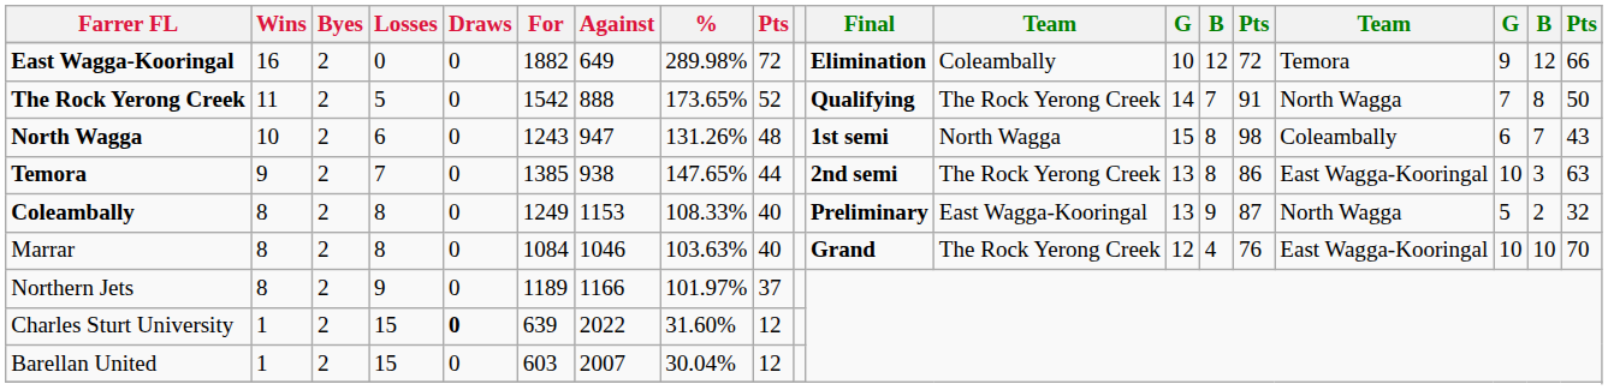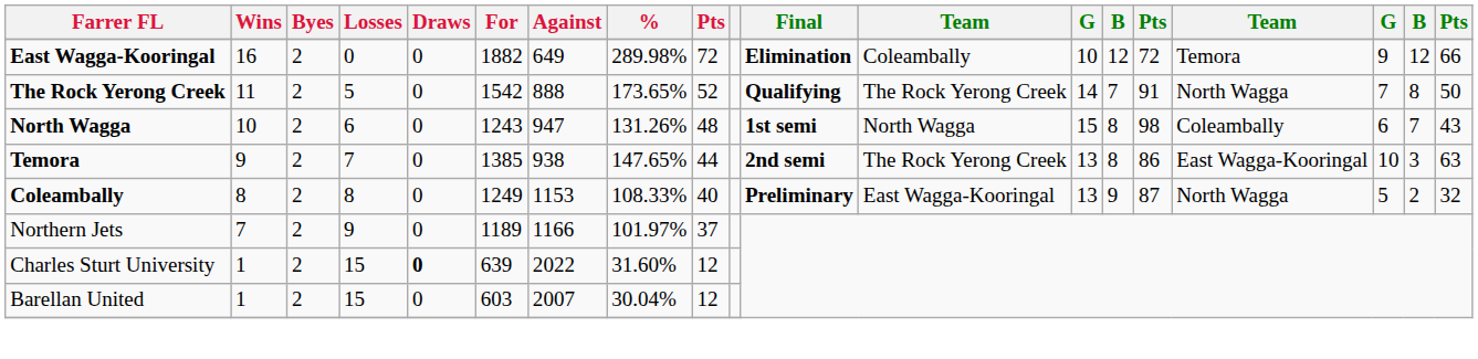 <table class="wikitable" style="font-size: 85%; text-align: left">
 <tr>
 <th style="color:crimson">Farrer FL</th>
 <th style="color:crimson">Wins</th>
 <th style="color:crimson">Byes</th>
 <th style="color:crimson">Losses</th>
 <th style="color:crimson">Draws</th>
 <th style="color:crimson">For</th>
 <th style="color:crimson">Against</th>
 <th style="color:crimson">%</th>
 <th style="color:crimson">Pts</th>
 <th></th>
 <th style="color:green">Final</th>
 <th style="color:green">Team</th>
 <th style="color:green">G</th>
 <th style="color:green">B</th>
 <th style="color:green">Pts</th>
 <th style="color:green">Team</th>
 <th style="color:green">G</th>
 <th style="color:green">B</th>
 <th style="color:green">Pts</th>
 </tr>
 <tr>
 </tr>
 <tr>
 </tr>
 <tr>
 <td><strong>	East Wagga-Kooringal	</strong></td>
 <td>16</td>
 <td>2</td>
 <td>0</td>
 <td>0</td>
 <td>1882</td>
 <td>649</td>
 <td>289.98%</td>
 <td>72</td>
 <td></td>
 <td><strong>Elimination</strong></td>
 <td>Coleambally</td>
 <td>10</td>
 <td>12</td>
 <td>72</td>
 <td>Temora</td>
 <td>9</td>
 <td>12</td>
 <td>66</td>
 </tr>
 <tr>
 <td><strong>	The Rock Yerong Creek	</strong></td>
 <td>11</td>
 <td>2</td>
 <td>5</td>
 <td>0</td>
 <td>1542</td>
 <td>888</td>
 <td>173.65%</td>
 <td>52</td>
 <td></td>
 <td><strong>Qualifying</strong></td>
 <td>The Rock Yerong Creek</td>
 <td>14</td>
 <td>7</td>
 <td>91</td>
 <td>North Wagga</td>
 <td>7</td>
 <td>8</td>
 <td>50</td>
 </tr>
 <tr>
 <td><strong>	North Wagga	</strong></td>
 <td>10</td>
 <td>2</td>
 <td>6</td>
 <td>0</td>
 <td>1243</td>
 <td>947</td>
 <td>131.26%</td>
 <td>48</td>
 <td></td>
 <td><strong>1st semi</strong></td>
 <td>North Wagga</td>
 <td>15</td>
 <td>8</td>
 <td>98</td>
 <td>Coleambally</td>
 <td>6</td>
 <td>7</td>
 <td>43</td>
 </tr>
 <tr>
 <td><strong>	Temora	</strong></td>
 <td>9</td>
 <td>2</td>
 <td>7</td>
 <td>0</td>
 <td>1385</td>
 <td>938</td>
 <td>147.65%</td>
 <td>44</td>
 <td></td>
 <td><strong>2nd semi</strong></td>
 <td>The Rock Yerong Creek</td>
 <td>13</td>
 <td>8</td>
 <td>86</td>
 <td>East Wagga-Kooringal</td>
 <td>10</td>
 <td>3</td>
 <td>63</td>
 </tr>
 <tr ||>
 <td><strong>	Coleambally	</strong></td>
 <td>8</td>
 <td>2</td>
 <td>8</td>
 <td>0</td>
 <td>1249</td>
 <td>1153</td>
 <td>108.33%</td>
 <td>40</td>
 <td></td>
 <td><strong>Preliminary</strong></td>
 <td>East Wagga-Kooringal</td>
 <td>13</td>
 <td>9</td>
 <td>87</td>
 <td>North Wagga</td>
 <td>5</td>
 <td>2</td>
 <td>32</td>
 </tr>
 <tr>
-<td>Marrar</td>
-<td>8</td>
-<td>2</td>
-<td>8</td>
-<td>0</td>
-<td>1084</td>
-<td>1046</td>
-<td>103.63%</td>
-<td>40</td>
-<td></td>
-<td><strong>Grand</strong></td>
-<td>The Rock Yerong Creek</td>
-<td>12</td>
-<td>4</td>
-<td>76</td>
-<td>East Wagga-Kooringal</td>
-<td>10</td>
-<td>10</td>
-<td>70</td>
-</tr>
-<tr>
 <td>Northern Jets</td>
-<td>8</td>
+<td>7</td>
 <td>2</td>
 <td>9</td>
 <td>0</td>
 <td>1189</td>
 <td>1166</td>
 <td>101.97%</td>
 <td>37</td>
 <td></td>
 </tr>
 <tr>
 <td>Charles Sturt University</td>
 <td>1</td>
 <td>2</td>
 <td>15</td>
 <td><strong>0</strong></td>
 <td>639</td>
 <td>2022</td>
 <td>31.60%</td>
 <td>12</td>
 <td></td>
 </tr>
 <tr>
 <td>Barellan United</td>
 <td>1</td>
 <td>2</td>
 <td>15</td>
 <td>0</td>
 <td>603</td>
 <td>2007</td>
 <td>30.04%</td>
 <td>12</td>
 <td></td>
 </tr>
 <tr>
 </tr>
 </table>
